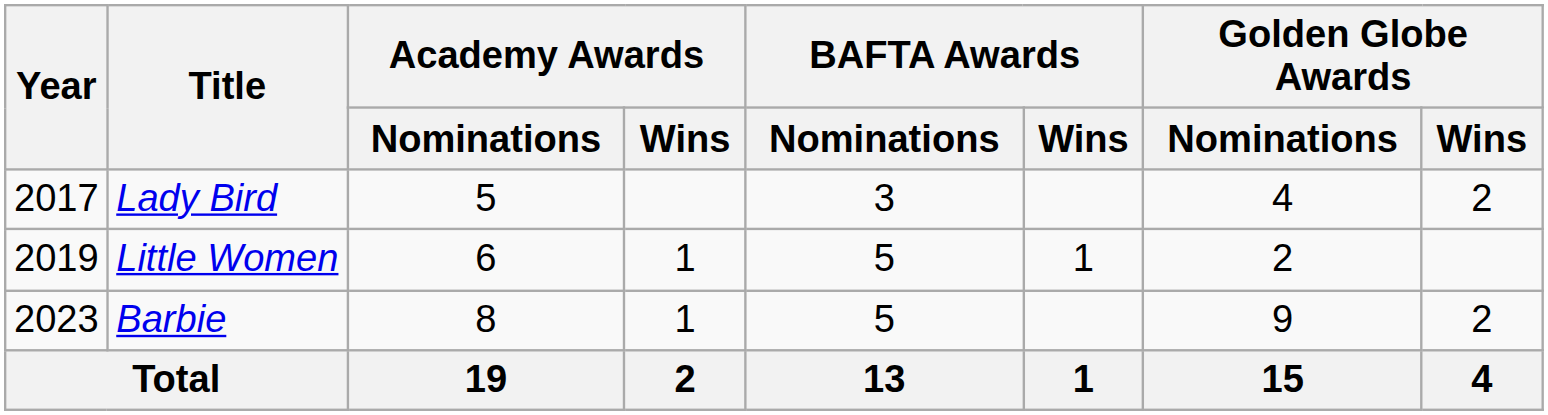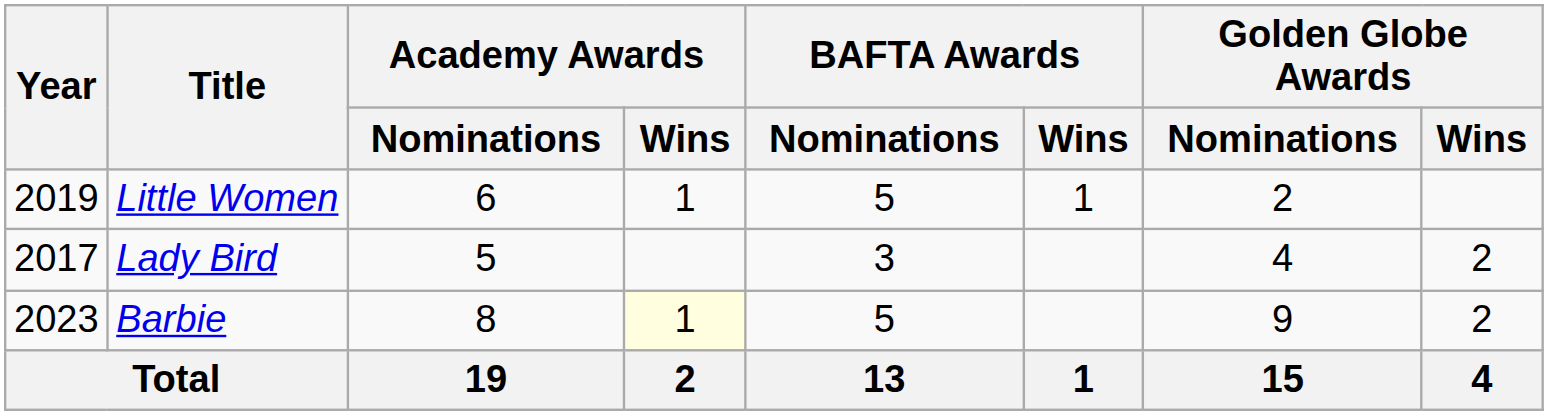 <table class="wikitable">
 <tr>
 <th rowspan="2">Year</th>
 <th rowspan="2">Title</th>
 <th colspan="2" style="text-align:center;" width=160>Academy Awards</th>
 <th colspan="2" style="text-align:center;" width=160>BAFTA Awards</th>
 <th colspan="2" style="text-align:center;" width=160>Golden Globe Awards</th>
 </tr>
 <tr>
 <th>Nominations</th>
 <th>Wins</th>
 <th>Nominations</th>
 <th>Wins</th>
 <th>Nominations</th>
 <th>Wins</th>
 </tr>
 <tr>
+<td>2019</td>
+<td><em><a href='#'>Little Women</a></em></td>
+<td style="text-align:center">6</td>
+<td style="text-align:center">1</td>
+<td style="text-align:center">5</td>
+<td style="text-align:center">1</td>
+<td style="text-align:center">2</td>
+<td style="text-align:center"></td>
+</tr>
+<tr>
 <td>2017</td>
 <td><em><a href='#'>Lady Bird</a></em></td>
 <td style="text-align:center">5</td>
 <td style="text-align:center"></td>
 <td style="text-align:center">3</td>
 <td style="text-align:center"></td>
 <td style="text-align:center">4</td>
 <td style="text-align:center">2</td>
 </tr>
 <tr>
-<td>2019</td>
-<td><em><a href='#'>Little Women</a></em></td>
-<td style="text-align:center">6</td>
-<td style="text-align:center">1</td>
-<td style="text-align:center">5</td>
-<td style="text-align:center">1</td>
-<td style="text-align:center">2</td>
-<td style="text-align:center"></td>
-</tr>
-<tr>
 <td>2023</td>
 <td><em><a href='#'>Barbie</a></em></td>
 <td style="text-align:center">8</td>
-<td style="text-align:center">1</td>
+<td style="background: lightyellow; text-align:center">1</td>
 <td style="text-align:center">5</td>
 <td style="text-align:center"></td>
 <td style="text-align:center">9</td>
 <td style="text-align:center">2</td>
 </tr>
 <tr>
 <th colspan="2">Total</th>
 <th style="text-align:center">19</th>
 <th style="text-align:center">2</th>
 <th style="text-align:center">13</th>
 <th style="text-align:center">1</th>
 <th style="text-align:center">15</th>
 <th style="text-align:center">4</th>
 </tr>
 </table>
